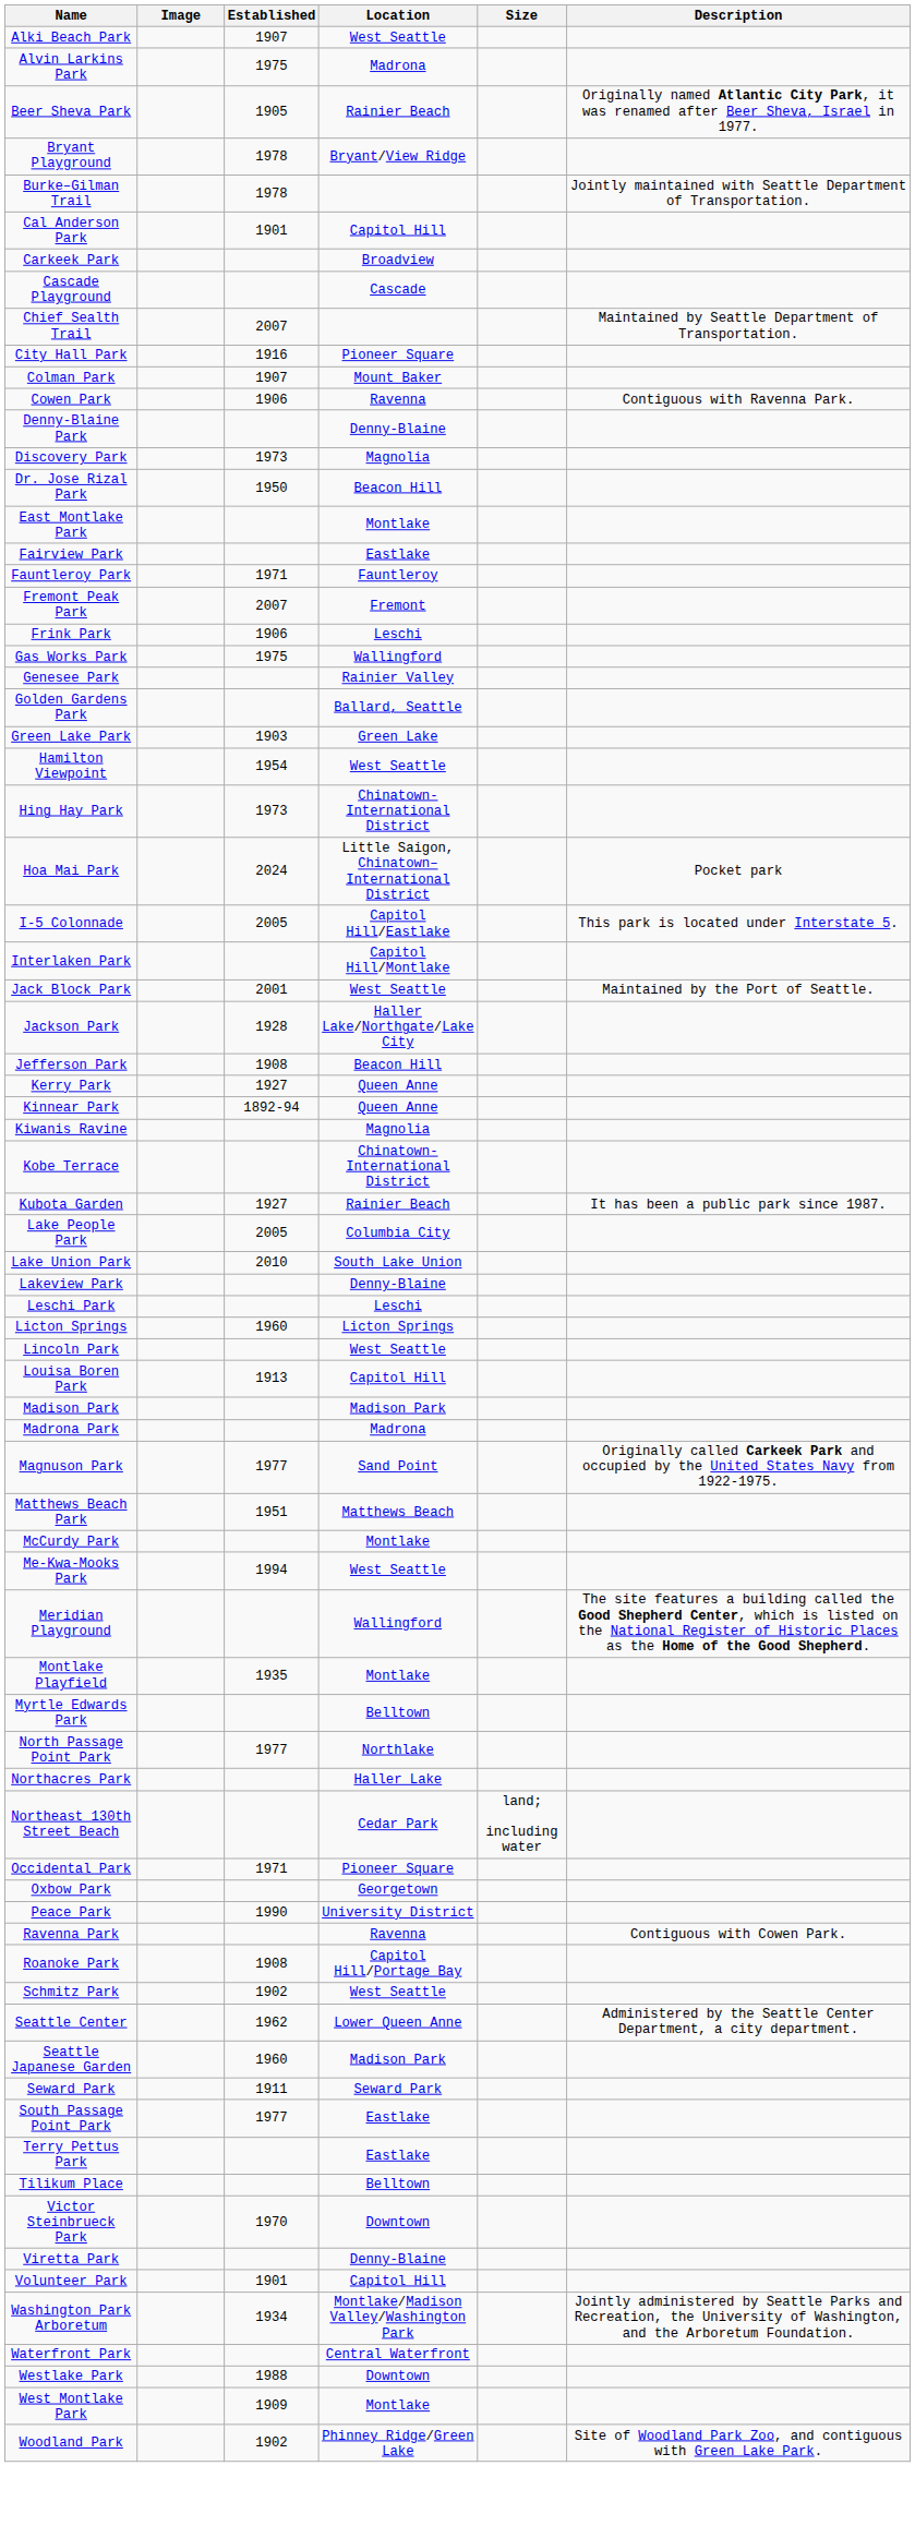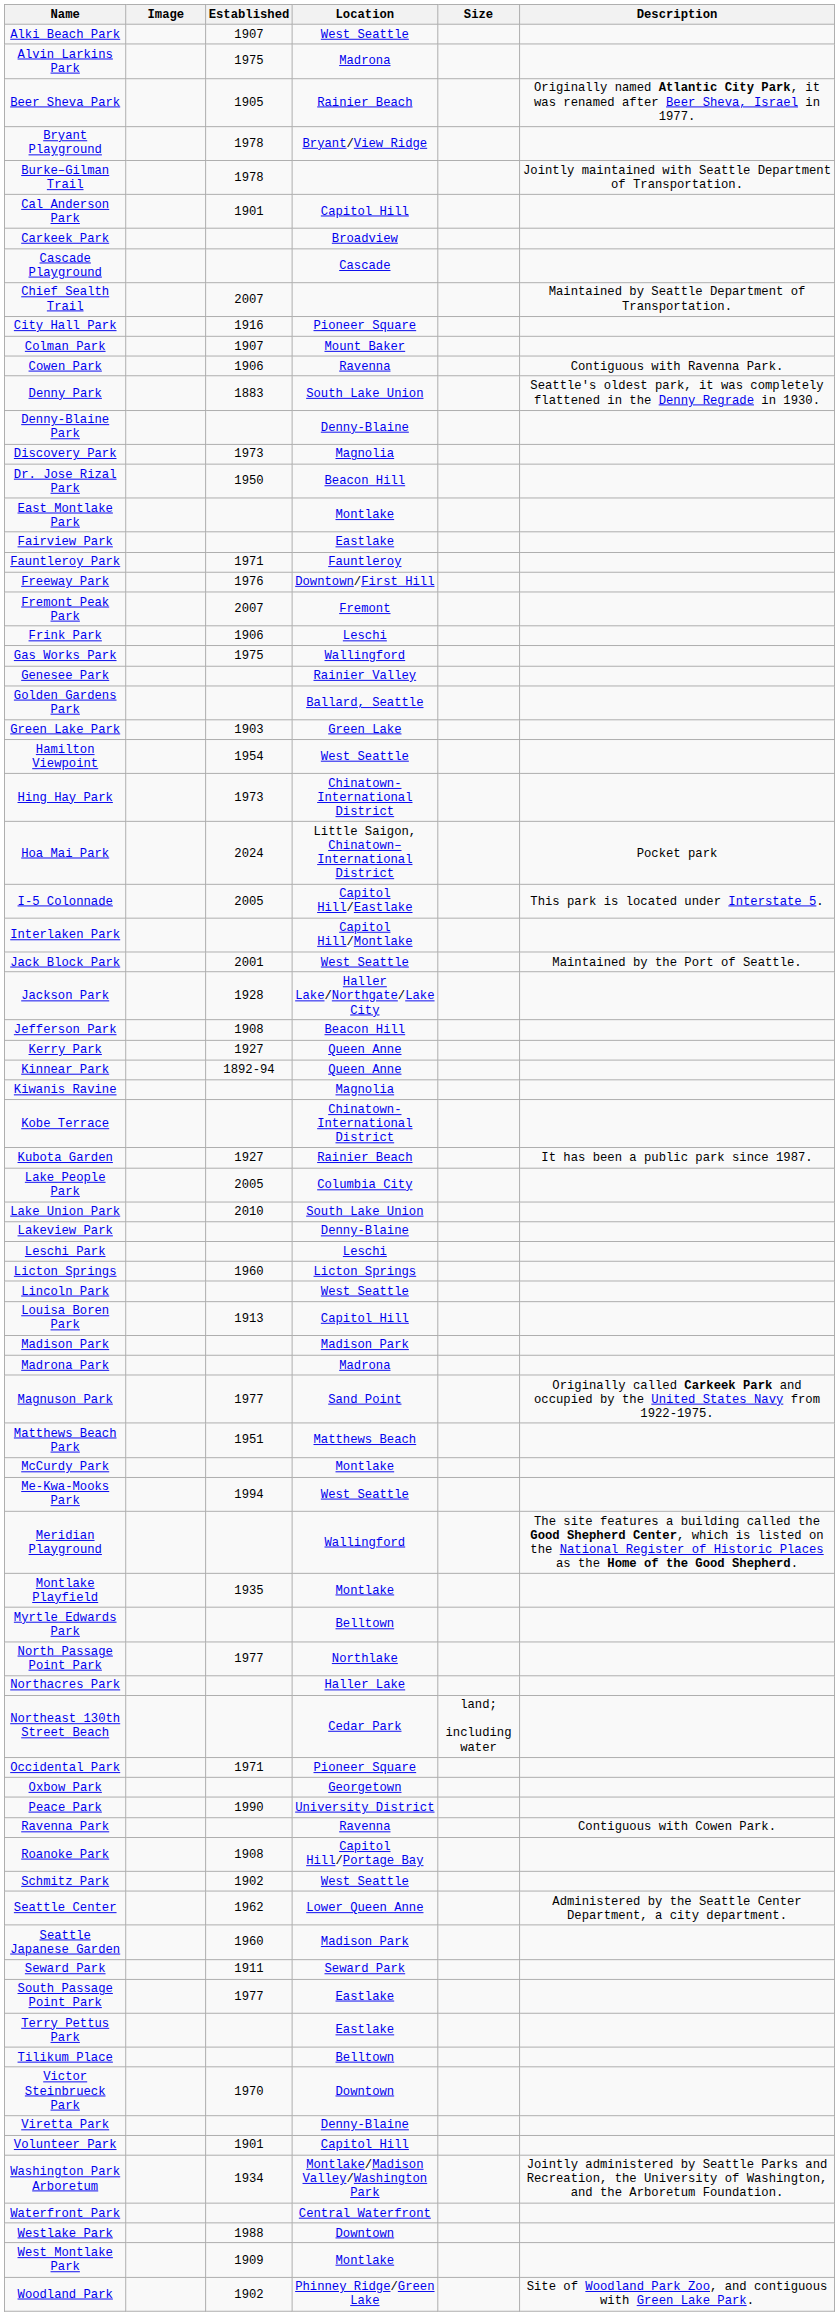 <table class="wikitable sortable" style="text-align:center; width:100%">
 <tr>
 <th width=15%>Name</th>
 <th width=10% class = "unsortable">Image</th>
 <th>Established</th>
 <th width=15%>Location</th>
 <th width=10%>Size</th>
 <th width=40% class = "unsortable">Description</th>
 </tr>
 <tr>
 <td><a href='#'>Alki Beach Park</a></td>
 <td></td>
 <td>1907</td>
 <td><a href='#'>West Seattle</a></td>
 <td></td>
 <td></td>
 </tr>
 <tr>
 <td><a href='#'>Alvin Larkins Park</a></td>
 <td></td>
 <td>1975</td>
 <td><a href='#'>Madrona</a></td>
 <td></td>
 <td></td>
 </tr>
 <tr>
 <td><a href='#'>Beer Sheva Park</a></td>
 <td></td>
 <td>1905</td>
 <td><a href='#'>Rainier Beach</a></td>
 <td></td>
 <td>Originally named <strong>Atlantic City Park</strong>, it was renamed after <a href='#'>Beer Sheva, Israel</a> in 1977.</td>
 </tr>
 <tr>
 <td><a href='#'>Bryant Playground</a></td>
 <td></td>
 <td>1978</td>
 <td><a href='#'>Bryant</a>/<a href='#'>View Ridge</a></td>
 <td></td>
 <td></td>
 </tr>
 <tr>
 <td><a href='#'>Burke–Gilman Trail</a></td>
 <td></td>
 <td>1978</td>
 <td></td>
 <td></td>
 <td>Jointly maintained with Seattle Department of Transportation.</td>
 </tr>
 <tr>
 <td><a href='#'>Cal Anderson Park</a></td>
 <td></td>
 <td>1901</td>
 <td><a href='#'>Capitol Hill</a></td>
 <td></td>
 <td></td>
 </tr>
 <tr>
 <td><a href='#'>Carkeek Park</a></td>
 <td></td>
 <td></td>
 <td><a href='#'>Broadview</a></td>
 <td></td>
 <td></td>
 </tr>
 <tr>
 <td><a href='#'>Cascade Playground</a></td>
 <td></td>
 <td></td>
 <td><a href='#'>Cascade</a></td>
 <td></td>
 <td></td>
 </tr>
 <tr>
 <td><a href='#'>Chief Sealth Trail</a></td>
 <td></td>
 <td>2007</td>
 <td></td>
 <td></td>
 <td>Maintained by Seattle Department of Transportation.</td>
 </tr>
 <tr>
 <td><a href='#'>City Hall Park</a></td>
 <td></td>
 <td>1916</td>
 <td><a href='#'>Pioneer Square</a></td>
 <td></td>
 <td></td>
 </tr>
 <tr>
 <td><a href='#'>Colman Park</a></td>
 <td></td>
 <td>1907</td>
 <td><a href='#'>Mount Baker</a></td>
 <td></td>
 <td></td>
 </tr>
 <tr>
 <td><a href='#'>Cowen Park</a></td>
 <td></td>
 <td>1906</td>
 <td><a href='#'>Ravenna</a></td>
 <td></td>
 <td>Contiguous with Ravenna Park.</td>
 </tr>
 <tr>
+<td><a href='#'>Denny Park</a></td>
+<td></td>
+<td>1883</td>
+<td><a href='#'>South Lake Union</a></td>
+<td></td>
+<td>Seattle's oldest park, it was completely flattened in the <a href='#'>Denny Regrade</a> in 1930.</td>
+</tr>
+<tr>
 <td><a href='#'>Denny-Blaine Park</a></td>
 <td></td>
 <td></td>
 <td><a href='#'>Denny-Blaine</a></td>
 <td></td>
 <td></td>
 </tr>
 <tr>
 <td><a href='#'>Discovery Park</a></td>
 <td></td>
 <td>1973</td>
 <td><a href='#'>Magnolia</a></td>
 <td></td>
 <td></td>
 </tr>
 <tr>
 <td><a href='#'>Dr. Jose Rizal Park</a></td>
 <td></td>
 <td>1950</td>
 <td><a href='#'>Beacon Hill</a></td>
 <td></td>
 <td></td>
 </tr>
 <tr>
 <td><a href='#'>East Montlake Park</a></td>
 <td></td>
 <td></td>
 <td><a href='#'>Montlake</a></td>
 <td></td>
 <td></td>
 </tr>
 <tr>
 <td><a href='#'>Fairview Park</a></td>
 <td></td>
 <td></td>
 <td><a href='#'>Eastlake</a></td>
 <td></td>
 <td></td>
 </tr>
 <tr>
 <td><a href='#'>Fauntleroy Park</a></td>
 <td></td>
 <td>1971</td>
 <td><a href='#'>Fauntleroy</a></td>
+<td></td>
+<td></td>
+</tr>
+<tr>
+<td><a href='#'>Freeway Park</a></td>
+<td></td>
+<td>1976</td>
+<td><a href='#'>Downtown</a>/<a href='#'>First Hill</a></td>
 <td></td>
 <td></td>
 </tr>
 <tr>
 <td><a href='#'>Fremont Peak Park</a></td>
 <td></td>
 <td>2007</td>
 <td><a href='#'>Fremont</a></td>
 <td></td>
 <td></td>
 </tr>
 <tr>
 <td><a href='#'>Frink Park</a></td>
 <td></td>
 <td>1906</td>
 <td><a href='#'>Leschi</a></td>
 <td></td>
 <td></td>
 </tr>
 <tr>
 <td><a href='#'>Gas Works Park</a></td>
 <td></td>
 <td>1975</td>
 <td><a href='#'>Wallingford</a></td>
 <td></td>
 <td></td>
 </tr>
 <tr>
 <td><a href='#'>Genesee Park</a></td>
 <td></td>
 <td></td>
 <td><a href='#'>Rainier Valley</a></td>
 <td></td>
 <td></td>
 </tr>
 <tr>
 <td><a href='#'>Golden Gardens Park</a></td>
 <td></td>
 <td></td>
 <td><a href='#'>Ballard, Seattle</a></td>
 <td></td>
 <td></td>
 </tr>
 <tr>
 <td><a href='#'>Green Lake Park</a></td>
 <td></td>
 <td>1903</td>
 <td><a href='#'>Green Lake</a></td>
 <td></td>
 <td></td>
 </tr>
 <tr>
 <td><a href='#'>Hamilton Viewpoint</a></td>
 <td></td>
 <td>1954</td>
 <td><a href='#'>West Seattle</a></td>
 <td></td>
 <td></td>
 </tr>
 <tr>
 <td><a href='#'>Hing Hay Park</a></td>
 <td></td>
 <td>1973</td>
 <td><a href='#'>Chinatown-International District</a></td>
 <td></td>
 <td></td>
 </tr>
 <tr>
 <td><a href='#'>Hoa Mai Park</a></td>
 <td></td>
 <td>2024</td>
 <td>Little Saigon, <a href='#'>Chinatown–International District</a></td>
 <td></td>
 <td>Pocket park</td>
 </tr>
 <tr>
 <td><a href='#'>I-5 Colonnade</a></td>
 <td></td>
 <td>2005</td>
 <td><a href='#'>Capitol Hill</a>/<a href='#'>Eastlake</a></td>
 <td></td>
 <td>This park is located under <a href='#'>Interstate 5</a>.</td>
 </tr>
 <tr>
 <td><a href='#'>Interlaken Park</a></td>
 <td></td>
 <td></td>
 <td><a href='#'>Capitol Hill</a>/<a href='#'>Montlake</a></td>
 <td></td>
 <td></td>
 </tr>
 <tr>
 <td><a href='#'>Jack Block Park</a></td>
 <td></td>
 <td>2001</td>
 <td><a href='#'>West Seattle</a></td>
 <td></td>
 <td>Maintained by the Port of Seattle.</td>
 </tr>
 <tr>
 <td><a href='#'>Jackson Park</a></td>
 <td></td>
 <td>1928</td>
 <td><a href='#'>Haller Lake</a>/<a href='#'>Northgate</a>/<a href='#'>Lake City</a></td>
 <td></td>
 <td></td>
 </tr>
 <tr>
 <td><a href='#'>Jefferson Park</a></td>
 <td></td>
 <td>1908</td>
 <td><a href='#'>Beacon Hill</a></td>
 <td></td>
 <td></td>
 </tr>
 <tr>
 <td><a href='#'>Kerry Park</a></td>
 <td></td>
 <td>1927</td>
 <td><a href='#'>Queen Anne</a></td>
 <td></td>
 <td></td>
 </tr>
 <tr>
 <td><a href='#'>Kinnear Park</a></td>
 <td></td>
 <td>1892-94</td>
 <td><a href='#'>Queen Anne</a></td>
 <td></td>
 <td></td>
 </tr>
 <tr>
 <td><a href='#'>Kiwanis Ravine</a></td>
 <td></td>
 <td></td>
 <td><a href='#'>Magnolia</a></td>
 <td></td>
 <td></td>
 </tr>
 <tr>
 <td><a href='#'>Kobe Terrace</a></td>
 <td></td>
 <td></td>
 <td><a href='#'>Chinatown-International District</a></td>
 <td></td>
 <td></td>
 </tr>
 <tr>
 <td><a href='#'>Kubota Garden</a></td>
 <td></td>
 <td>1927</td>
 <td><a href='#'>Rainier Beach</a></td>
 <td></td>
 <td>It has been a public park since 1987.</td>
 </tr>
 <tr>
 <td><a href='#'>Lake People Park</a></td>
 <td></td>
 <td>2005</td>
 <td><a href='#'>Columbia City</a></td>
 <td></td>
 <td></td>
 </tr>
 <tr>
 <td><a href='#'>Lake Union Park</a></td>
 <td></td>
 <td>2010</td>
 <td><a href='#'>South Lake Union</a></td>
 <td></td>
 <td></td>
 </tr>
 <tr>
 <td><a href='#'>Lakeview Park</a></td>
 <td></td>
 <td></td>
 <td><a href='#'>Denny-Blaine</a></td>
 <td></td>
 <td></td>
 </tr>
 <tr>
 <td><a href='#'>Leschi Park</a></td>
 <td></td>
 <td></td>
 <td><a href='#'>Leschi</a></td>
 <td></td>
 <td></td>
 </tr>
 <tr>
 <td><a href='#'>Licton Springs</a></td>
 <td></td>
 <td>1960</td>
 <td><a href='#'>Licton Springs</a></td>
 <td></td>
 <td></td>
 </tr>
 <tr>
 <td><a href='#'>Lincoln Park</a></td>
 <td></td>
 <td></td>
 <td><a href='#'>West Seattle</a></td>
 <td></td>
 <td></td>
 </tr>
 <tr>
 <td><a href='#'>Louisa Boren Park</a></td>
 <td></td>
 <td>1913</td>
 <td><a href='#'>Capitol Hill</a></td>
 <td></td>
 <td></td>
 </tr>
 <tr>
 <td><a href='#'>Madison Park</a></td>
 <td></td>
 <td></td>
 <td><a href='#'>Madison Park</a></td>
 <td></td>
 <td></td>
 </tr>
 <tr>
 <td><a href='#'>Madrona Park</a></td>
 <td></td>
 <td></td>
 <td><a href='#'>Madrona</a></td>
 <td></td>
 <td></td>
 </tr>
 <tr>
 <td><a href='#'>Magnuson Park</a></td>
 <td></td>
 <td>1977</td>
 <td><a href='#'>Sand Point</a></td>
 <td></td>
 <td>Originally called <strong>Carkeek Park</strong> and occupied by the <a href='#'>United States Navy</a> from 1922-1975.</td>
 </tr>
 <tr>
 <td><a href='#'>Matthews Beach Park</a></td>
 <td></td>
 <td>1951</td>
 <td><a href='#'>Matthews Beach</a></td>
 <td></td>
 <td></td>
 </tr>
 <tr>
 <td><a href='#'>McCurdy Park</a></td>
 <td></td>
 <td></td>
 <td><a href='#'>Montlake</a></td>
 <td></td>
 <td></td>
 </tr>
 <tr>
 <td><a href='#'>Me-Kwa-Mooks Park</a></td>
 <td></td>
 <td>1994</td>
 <td><a href='#'>West Seattle</a></td>
 <td></td>
 <td></td>
 </tr>
 <tr>
 <td><a href='#'>Meridian Playground</a></td>
 <td></td>
 <td></td>
 <td><a href='#'>Wallingford</a></td>
 <td></td>
 <td>The site features a building called the <strong>Good Shepherd Center</strong>, which is listed on the <a href='#'>National Register of Historic Places</a> as the <strong>Home of the Good Shepherd</strong>.</td>
 </tr>
 <tr>
 <td><a href='#'>Montlake Playfield</a></td>
 <td></td>
 <td>1935</td>
 <td><a href='#'>Montlake</a></td>
 <td></td>
 <td></td>
 </tr>
 <tr>
 <td><a href='#'>Myrtle Edwards Park</a></td>
 <td></td>
 <td></td>
 <td><a href='#'>Belltown</a></td>
 <td></td>
 <td></td>
 </tr>
 <tr>
 <td><a href='#'>North Passage Point Park</a></td>
 <td></td>
 <td>1977</td>
 <td><a href='#'>Northlake</a></td>
 <td></td>
 <td></td>
 </tr>
 <tr>
 <td><a href='#'>Northacres Park</a></td>
 <td></td>
 <td></td>
 <td><a href='#'>Haller Lake</a></td>
 <td></td>
 <td></td>
 </tr>
 <tr>
 <td><a href='#'>Northeast 130th Street Beach</a></td>
 <td></td>
 <td></td>
 <td><a href='#'>Cedar Park</a></td>
 <td> land;<br><br> including water</td>
 <td></td>
 </tr>
 <tr>
 <td><a href='#'>Occidental Park</a></td>
 <td></td>
 <td>1971</td>
 <td><a href='#'>Pioneer Square</a></td>
 <td></td>
 <td></td>
 </tr>
 <tr>
 <td><a href='#'>Oxbow Park</a></td>
 <td></td>
 <td></td>
 <td><a href='#'>Georgetown</a></td>
 <td></td>
 <td></td>
 </tr>
 <tr>
 <td><a href='#'>Peace Park</a></td>
 <td></td>
 <td>1990</td>
 <td><a href='#'>University District</a></td>
 <td></td>
 <td></td>
 </tr>
 <tr>
 <td><a href='#'>Ravenna Park</a></td>
 <td></td>
 <td></td>
 <td><a href='#'>Ravenna</a></td>
 <td></td>
 <td>Contiguous with Cowen Park.</td>
 </tr>
 <tr>
 <td><a href='#'>Roanoke Park</a></td>
 <td></td>
 <td>1908</td>
 <td><a href='#'>Capitol Hill</a>/<a href='#'>Portage Bay</a></td>
 <td></td>
 <td></td>
 </tr>
 <tr>
 <td><a href='#'>Schmitz Park</a></td>
 <td></td>
 <td>1902</td>
 <td><a href='#'>West Seattle</a></td>
 <td></td>
 <td></td>
 </tr>
 <tr>
 <td><a href='#'>Seattle Center</a></td>
 <td></td>
 <td>1962</td>
 <td><a href='#'>Lower Queen Anne</a></td>
 <td></td>
 <td>Administered by the Seattle Center Department, a city department.</td>
 </tr>
 <tr>
 <td><a href='#'>Seattle Japanese Garden</a></td>
 <td></td>
 <td>1960</td>
 <td><a href='#'>Madison Park</a></td>
 <td></td>
 <td></td>
 </tr>
 <tr>
 <td><a href='#'>Seward Park</a></td>
 <td></td>
 <td>1911</td>
 <td><a href='#'>Seward Park</a></td>
 <td></td>
 <td></td>
 </tr>
 <tr>
 <td><a href='#'>South Passage Point Park</a></td>
 <td></td>
 <td>1977</td>
 <td><a href='#'>Eastlake</a></td>
 <td></td>
 <td></td>
 </tr>
 <tr>
 <td><a href='#'>Terry Pettus Park</a></td>
 <td></td>
 <td></td>
 <td><a href='#'>Eastlake</a></td>
 <td></td>
 <td></td>
 </tr>
 <tr>
 <td><a href='#'>Tilikum Place</a></td>
 <td></td>
 <td></td>
 <td><a href='#'>Belltown</a></td>
 <td></td>
 <td></td>
 </tr>
 <tr>
 <td><a href='#'>Victor Steinbrueck Park</a></td>
 <td></td>
 <td>1970</td>
 <td><a href='#'>Downtown</a></td>
 <td></td>
 <td></td>
 </tr>
 <tr>
 <td><a href='#'>Viretta Park</a></td>
 <td></td>
 <td></td>
 <td><a href='#'>Denny-Blaine</a></td>
 <td></td>
 <td></td>
 </tr>
 <tr>
 <td><a href='#'>Volunteer Park</a></td>
 <td></td>
 <td>1901</td>
 <td><a href='#'>Capitol Hill</a></td>
 <td></td>
 <td></td>
 </tr>
 <tr>
 <td><a href='#'>Washington Park Arboretum</a></td>
 <td></td>
 <td>1934</td>
 <td><a href='#'>Montlake</a>/<a href='#'>Madison Valley</a>/<a href='#'>Washington Park</a></td>
 <td></td>
 <td>Jointly administered by Seattle Parks and Recreation, the University of Washington, and the Arboretum Foundation.</td>
 </tr>
 <tr>
 <td><a href='#'>Waterfront Park</a></td>
 <td></td>
 <td></td>
 <td><a href='#'>Central Waterfront</a></td>
 <td></td>
 <td></td>
 </tr>
 <tr>
 <td><a href='#'>Westlake Park</a></td>
 <td></td>
 <td>1988</td>
 <td><a href='#'>Downtown</a></td>
 <td></td>
 <td></td>
 </tr>
 <tr>
 <td><a href='#'>West Montlake Park</a></td>
 <td></td>
 <td>1909</td>
 <td><a href='#'>Montlake</a></td>
 <td></td>
 <td></td>
 </tr>
 <tr>
 <td><a href='#'>Woodland Park</a></td>
 <td></td>
 <td>1902</td>
 <td><a href='#'>Phinney Ridge</a>/<a href='#'>Green Lake</a></td>
 <td></td>
 <td>Site of <a href='#'>Woodland Park Zoo</a>, and contiguous with <a href='#'>Green Lake Park</a>.</td>
 </tr>
 </table>
